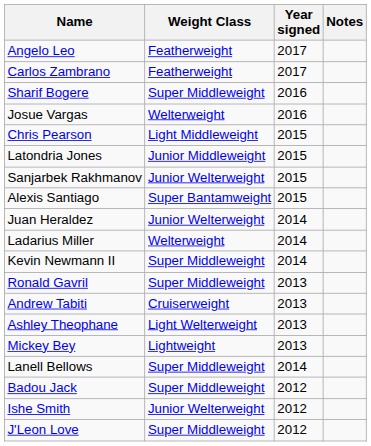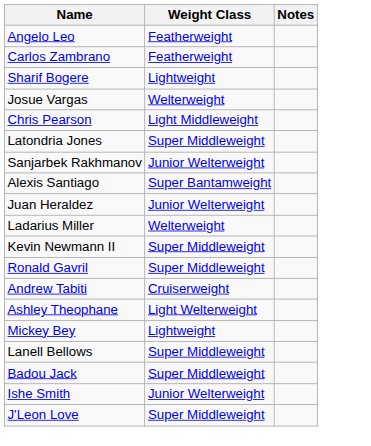 <table class="wikitable sortable">
 <tr>
 <th>Name</th>
 <th>Weight Class</th>
-<th>Year<br>signed</th>
 <th class="unsortable">Notes</th>
 </tr>
 <tr>
 <td> <a href='#'>Angelo Leo</a></td>
 <td><a href='#'>Featherweight</a></td>
-<td>2017</td>
 <td></td>
 </tr>
 <tr>
 <td> <a href='#'>Carlos Zambrano</a></td>
 <td><a href='#'>Featherweight</a></td>
-<td>2017</td>
 <td></td>
 </tr>
 <tr>
 <td> <a href='#'>Sharif Bogere</a></td>
-<td><a href='#'>Super Middleweight</a></td>
-<td>2016</td>
+<td><a href='#'>Lightweight</a></td>
 <td></td>
 </tr>
 <tr>
 <td> Josue Vargas</td>
 <td><a href='#'>Welterweight</a></td>
-<td>2016</td>
 <td></td>
 </tr>
 <tr>
 <td> <a href='#'>Chris Pearson</a></td>
 <td><a href='#'>Light Middleweight</a></td>
-<td>2015</td>
 <td></td>
 </tr>
 <tr>
 <td> Latondria Jones</td>
-<td><a href='#'>Junior Middleweight</a></td>
-<td>2015</td>
+<td><a href='#'>Super Middleweight</a></td>
 <td></td>
 </tr>
 <tr>
 <td> Sanjarbek Rakhmanov</td>
 <td><a href='#'>Junior Welterweight</a></td>
-<td>2015</td>
 <td></td>
 </tr>
 <tr>
 <td> Alexis Santiago</td>
 <td><a href='#'>Super Bantamweight</a></td>
-<td>2015</td>
 <td></td>
 </tr>
 <tr>
 <td> Juan Heraldez</td>
 <td><a href='#'>Junior Welterweight</a></td>
-<td>2014</td>
 <td></td>
 </tr>
 <tr>
 <td> Ladarius Miller</td>
 <td><a href='#'>Welterweight</a></td>
-<td>2014</td>
 <td></td>
 </tr>
 <tr>
 <td> Kevin Newmann II</td>
 <td><a href='#'>Super Middleweight</a></td>
-<td>2014</td>
 <td></td>
 </tr>
 <tr>
 <td> <a href='#'>Ronald Gavril</a></td>
 <td><a href='#'>Super Middleweight</a></td>
-<td>2013</td>
 <td></td>
 </tr>
 <tr>
 <td> <a href='#'>Andrew Tabiti</a></td>
 <td><a href='#'>Cruiserweight</a></td>
-<td>2013</td>
 <td></td>
 </tr>
 <tr>
 <td> <a href='#'>Ashley Theophane</a></td>
 <td><a href='#'>Light Welterweight</a></td>
-<td>2013</td>
 <td></td>
 </tr>
 <tr>
 <td> <a href='#'>Mickey Bey</a></td>
 <td><a href='#'>Lightweight</a></td>
-<td>2013</td>
 <td></td>
 </tr>
 <tr>
 <td> Lanell Bellows</td>
 <td><a href='#'>Super Middleweight</a></td>
-<td>2014</td>
 <td></td>
 </tr>
 <tr>
 <td> <a href='#'>Badou Jack</a></td>
 <td><a href='#'>Super Middleweight</a></td>
-<td>2012</td>
 <td></td>
 </tr>
 <tr>
 <td> <a href='#'>Ishe Smith</a></td>
 <td><a href='#'>Junior Welterweight</a></td>
-<td>2012</td>
 <td></td>
 </tr>
 <tr>
 <td> <a href='#'>J'Leon Love</a></td>
 <td><a href='#'>Super Middleweight</a></td>
-<td>2012</td>
 <td></td>
 </tr>
 </table>
